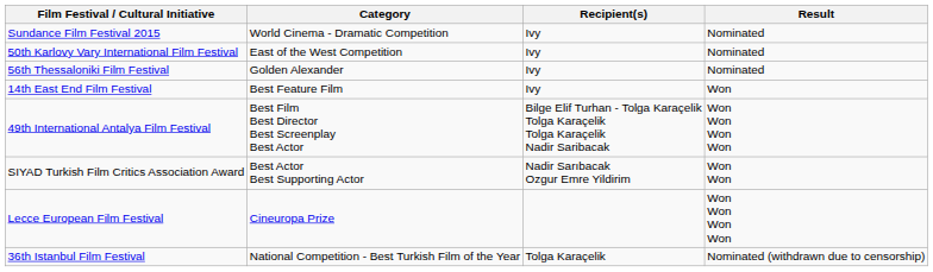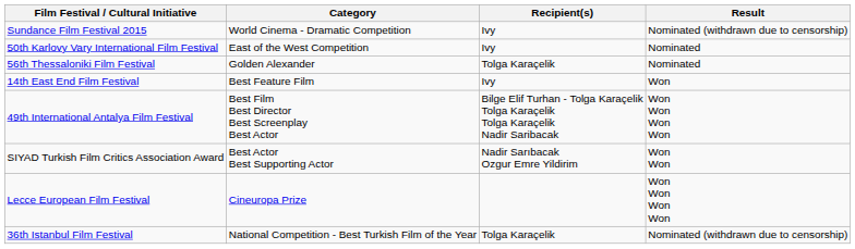 <table class="wikitable sortable">
 <tr>
 <th>Film Festival / Cultural Initiative</th>
 <th>Category</th>
 <th>Recipient(s)</th>
 <th>Result</th>
 </tr>
 <tr>
 <td><a href='#'>Sundance Film Festival 2015</a></td>
 <td>World Cinema - Dramatic Competition</td>
 <td>Ivy</td>
-<td>Nominated</td>
+<td>Nominated (withdrawn due to censorship)</td>
 </tr>
 <tr>
 <td><a href='#'>50th Karlovy Vary International Film Festival</a></td>
 <td>East of the West Competition</td>
 <td>Ivy</td>
 <td>Nominated</td>
 </tr>
 <tr>
 <td><a href='#'>56th Thessaloniki Film Festival</a></td>
 <td>Golden Alexander</td>
-<td>Ivy</td>
+<td>Tolga Karaçelik</td>
 <td>Nominated</td>
 </tr>
 <tr>
 <td><a href='#'>14th East End Film Festival</a></td>
 <td>Best Feature Film</td>
 <td>Ivy</td>
 <td>Won</td>
 </tr>
 <tr>
 <td><a href='#'>49th International Antalya Film Festival</a></td>
 <td>Best Film<br>Best Director<br>Best Screenplay<br>Best Actor</td>
 <td>Bilge Elif Turhan - Tolga Karaçelik<br>Tolga Karaçelik<br>Tolga Karaçelik<br>Nadir Saribacak</td>
 <td>Won<br>Won<br>Won<br>Won</td>
 </tr>
 <tr>
 <td>SIYAD Turkish Film Critics Association Award</td>
 <td>Best Actor<br>Best Supporting Actor</td>
 <td>Nadir Sarıbacak<br>Ozgur Emre Yildirim</td>
 <td>Won<br>Won</td>
 </tr>
 <tr>
 <td><a href='#'>Lecce European Film Festival</a></td>
 <td><a href='#'>Cineuropa Prize</a></td>
 <td></td>
 <td>Won<br>Won<br>Won<br>Won</td>
 </tr>
 <tr>
 <td><a href='#'>36th Istanbul Film Festival</a></td>
 <td>National Competition - Best Turkish Film of the Year</td>
 <td>Tolga Karaçelik</td>
 <td>Nominated (withdrawn due to censorship)</td>
 </tr>
 </table>
